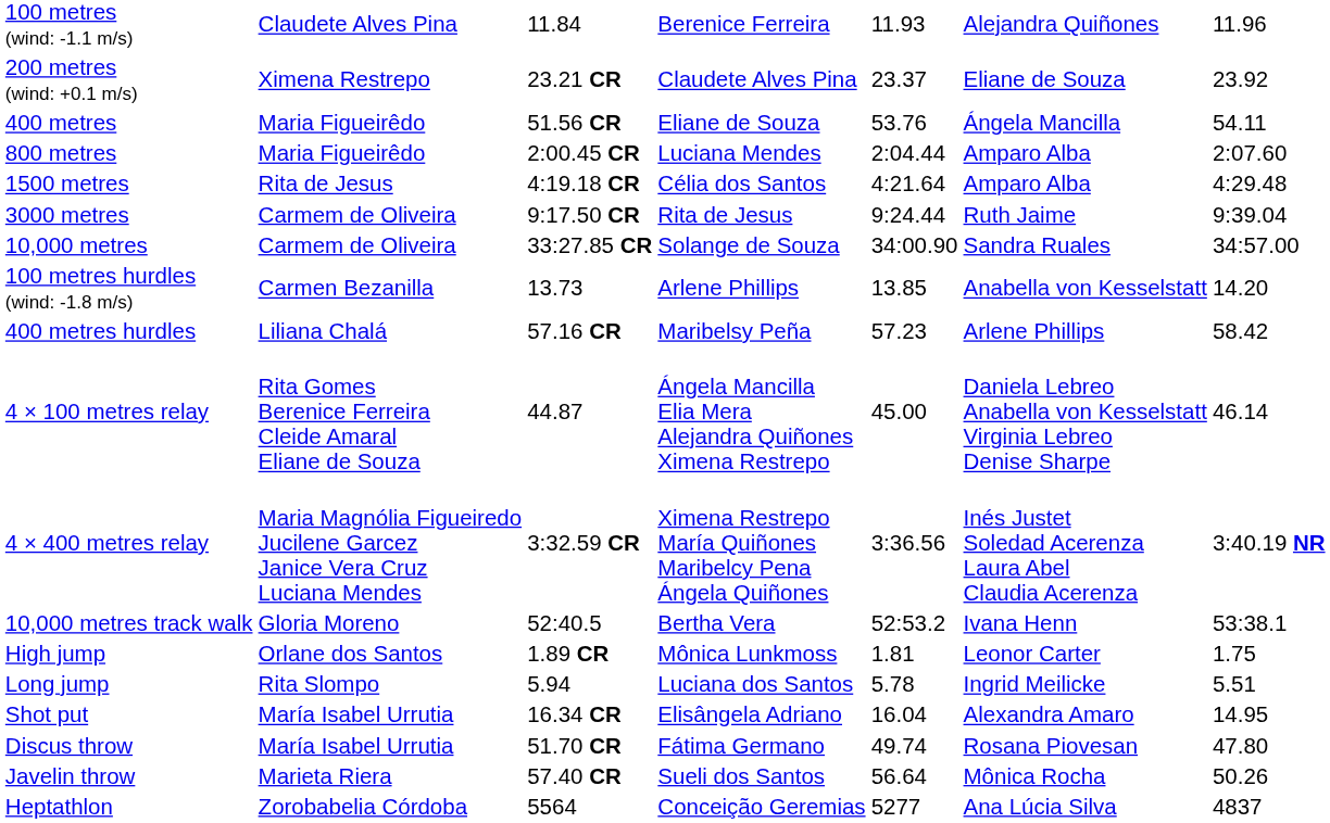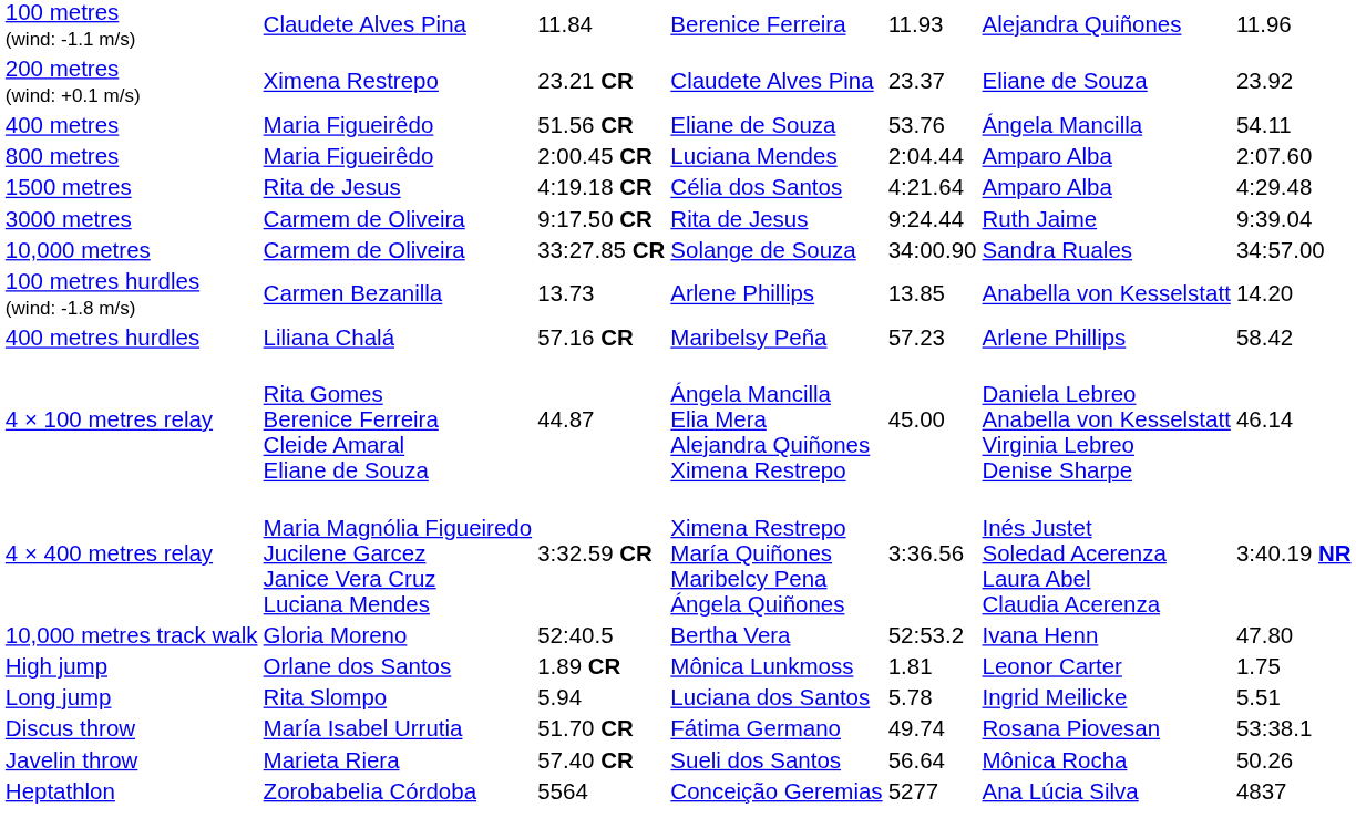 <table>
 <tr>
 <td><a href='#'>100 metres</a><br><small>(wind: -1.1 m/s)</small></td>
 <td><a href='#'>Claudete Alves Pina</a><br> </td>
 <td>11.84</td>
 <td><a href='#'>Berenice Ferreira</a><br> </td>
 <td>11.93</td>
 <td><a href='#'>Alejandra Quiñones</a><br> </td>
 <td>11.96</td>
 </tr>
 <tr>
 <td><a href='#'>200 metres</a><br><small>(wind: +0.1 m/s)</small></td>
 <td><a href='#'>Ximena Restrepo</a><br> </td>
 <td>23.21 <strong>CR</strong></td>
 <td><a href='#'>Claudete Alves Pina</a><br> </td>
 <td>23.37</td>
 <td><a href='#'>Eliane de Souza</a><br> </td>
 <td>23.92</td>
 </tr>
 <tr>
 <td><a href='#'>400 metres</a></td>
 <td><a href='#'>Maria Figueirêdo</a><br> </td>
 <td>51.56 <strong>CR</strong></td>
 <td><a href='#'>Eliane de Souza</a><br> </td>
 <td>53.76</td>
 <td><a href='#'>Ángela Mancilla</a><br> </td>
 <td>54.11</td>
 </tr>
 <tr>
 <td><a href='#'>800 metres</a></td>
 <td><a href='#'>Maria Figueirêdo</a><br> </td>
 <td>2:00.45 <strong>CR</strong></td>
 <td><a href='#'>Luciana Mendes</a><br> </td>
 <td>2:04.44</td>
 <td><a href='#'>Amparo Alba</a><br> </td>
 <td>2:07.60</td>
 </tr>
 <tr>
 <td><a href='#'>1500 metres</a></td>
 <td><a href='#'>Rita de Jesus</a><br> </td>
 <td>4:19.18 <strong>CR</strong></td>
 <td><a href='#'>Célia dos Santos</a><br> </td>
 <td>4:21.64</td>
 <td><a href='#'>Amparo Alba</a><br> </td>
 <td>4:29.48</td>
 </tr>
 <tr>
 <td><a href='#'>3000 metres</a></td>
 <td><a href='#'>Carmem de Oliveira</a><br> </td>
 <td>9:17.50 <strong>CR</strong></td>
 <td><a href='#'>Rita de Jesus</a><br> </td>
 <td>9:24.44</td>
 <td><a href='#'>Ruth Jaime</a><br> </td>
 <td>9:39.04</td>
 </tr>
 <tr>
 <td><a href='#'>10,000 metres</a></td>
 <td><a href='#'>Carmem de Oliveira</a><br> </td>
 <td>33:27.85 <strong>CR</strong></td>
 <td><a href='#'>Solange de Souza</a><br> </td>
 <td>34:00.90</td>
 <td><a href='#'>Sandra Ruales</a><br> </td>
 <td>34:57.00</td>
 </tr>
 <tr>
 <td><a href='#'>100 metres hurdles</a><br><small>(wind: -1.8 m/s)</small></td>
 <td><a href='#'>Carmen Bezanilla</a><br> </td>
 <td>13.73</td>
 <td><a href='#'>Arlene Phillips</a><br> </td>
 <td>13.85</td>
 <td><a href='#'>Anabella von Kesselstatt</a><br> </td>
 <td>14.20</td>
 </tr>
 <tr>
 <td><a href='#'>400 metres hurdles</a></td>
 <td><a href='#'>Liliana Chalá</a><br> </td>
 <td>57.16 <strong>CR</strong></td>
 <td><a href='#'>Maribelsy Peña</a><br> </td>
 <td>57.23</td>
 <td><a href='#'>Arlene Phillips</a><br> </td>
 <td>58.42</td>
 </tr>
 <tr>
 <td><a href='#'>4 × 100 metres relay</a></td>
 <td><br><a href='#'>Rita Gomes</a><br><a href='#'>Berenice Ferreira</a><br><a href='#'>Cleide Amaral</a><br><a href='#'>Eliane de Souza</a></td>
 <td>44.87</td>
 <td><br><a href='#'>Ángela Mancilla</a><br><a href='#'>Elia Mera</a><br><a href='#'>Alejandra Quiñones</a><br><a href='#'>Ximena Restrepo</a></td>
 <td>45.00</td>
 <td><br><a href='#'>Daniela Lebreo</a><br><a href='#'>Anabella von Kesselstatt</a><br><a href='#'>Virginia Lebreo</a><br><a href='#'>Denise Sharpe</a></td>
 <td>46.14</td>
 </tr>
 <tr>
 <td><a href='#'>4 × 400 metres relay</a></td>
 <td><br><a href='#'>Maria Magnólia Figueiredo</a><br><a href='#'>Jucilene Garcez</a><br><a href='#'>Janice Vera Cruz</a><br><a href='#'>Luciana Mendes</a></td>
 <td>3:32.59 <strong>CR</strong></td>
 <td><br><a href='#'>Ximena Restrepo</a><br><a href='#'>María Quiñones</a><br><a href='#'>Maribelcy Pena</a><br><a href='#'>Ángela Quiñones</a></td>
 <td>3:36.56</td>
 <td><br><a href='#'>Inés Justet</a><br><a href='#'>Soledad Acerenza</a><br><a href='#'>Laura Abel</a><br><a href='#'>Claudia Acerenza</a></td>
 <td>3:40.19 <strong><a href='#'>NR</a></strong></td>
 </tr>
 <tr>
 <td><a href='#'>10,000 metres track walk</a></td>
 <td><a href='#'>Gloria Moreno</a><br> </td>
 <td>52:40.5</td>
 <td><a href='#'>Bertha Vera</a><br> </td>
 <td>52:53.2</td>
 <td><a href='#'>Ivana Henn</a><br> </td>
-<td>53:38.1</td>
+<td>47.80</td>
 </tr>
 <tr>
 <td><a href='#'>High jump</a></td>
 <td><a href='#'>Orlane dos Santos</a><br> </td>
 <td>1.89 <strong>CR</strong></td>
 <td><a href='#'>Mônica Lunkmoss</a><br> </td>
 <td>1.81</td>
 <td><a href='#'>Leonor Carter</a><br> </td>
 <td>1.75</td>
 </tr>
 <tr>
 <td><a href='#'>Long jump</a></td>
 <td><a href='#'>Rita Slompo</a><br> </td>
 <td>5.94</td>
 <td><a href='#'>Luciana dos Santos</a><br> </td>
 <td>5.78</td>
 <td><a href='#'>Ingrid Meilicke</a><br> </td>
 <td>5.51</td>
 </tr>
 <tr>
-<td><a href='#'>Shot put</a></td>
-<td><a href='#'>María Isabel Urrutia</a><br> </td>
-<td>16.34 <strong>CR</strong></td>
-<td><a href='#'>Elisângela Adriano</a><br> </td>
-<td>16.04</td>
-<td><a href='#'>Alexandra Amaro</a><br> </td>
-<td>14.95</td>
-</tr>
-<tr>
 <td><a href='#'>Discus throw</a></td>
 <td><a href='#'>María Isabel Urrutia</a><br> </td>
 <td>51.70 <strong>CR</strong></td>
 <td><a href='#'>Fátima Germano</a><br> </td>
 <td>49.74</td>
 <td><a href='#'>Rosana Piovesan</a><br> </td>
-<td>47.80</td>
+<td>53:38.1</td>
 </tr>
 <tr>
 <td><a href='#'>Javelin throw</a></td>
 <td><a href='#'>Marieta Riera</a><br> </td>
 <td>57.40 <strong>CR</strong></td>
 <td><a href='#'>Sueli dos Santos</a><br> </td>
 <td>56.64</td>
 <td><a href='#'>Mônica Rocha</a><br> </td>
 <td>50.26</td>
 </tr>
 <tr>
 <td><a href='#'>Heptathlon</a></td>
 <td><a href='#'>Zorobabelia Córdoba</a><br> </td>
 <td>5564</td>
 <td><a href='#'>Conceição Geremias</a><br> </td>
 <td>5277</td>
 <td><a href='#'>Ana Lúcia Silva</a><br> </td>
 <td>4837</td>
 </tr>
 </table>
